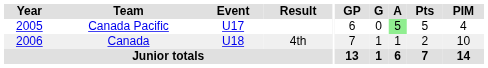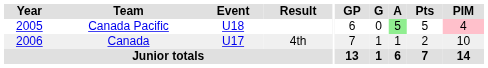 <table border="0" cellpadding="1" cellspacing="0" ID="Table3" style="text-align:center; width:40em">
 <tr ALIGN="centre" bgcolor="#e0e0e0">
 <th>Year</th>
 <th>Team</th>
 <th>Event</th>
 <th>Result</th>
 <th rowspan="99" bgcolor="#ffffff"></th>
 <th>GP</th>
 <th>G</th>
 <th>A</th>
 <th>Pts</th>
 <th>PIM</th>
 </tr>
 <tr>
 <td><a href='#'>2005</a></td>
 <td><a href='#'>Canada Pacific</a></td>
-<td><a href='#'>U17</a></td>
+<td><a href='#'>U18</a></td>
 <td></td>
 <td>6</td>
 <td>0</td>
 <td style="background: lightgreen;">5</td>
 <td>5</td>
-<td>4</td>
+<td style="background: pink;">4</td>
 </tr>
 <tr bgcolor="#f0f0f0">
 <td><a href='#'>2006</a></td>
 <td><a href='#'>Canada</a></td>
-<td><a href='#'>U18</a></td>
+<td><a href='#'>U17</a></td>
 <td>4th</td>
 <td>7</td>
 <td>1</td>
 <td>1</td>
 <td>2</td>
 <td>10</td>
 </tr>
 <tr ALIGN="centre" bgcolor="#e0e0e0">
 <th colspan=4>Junior totals</th>
 <th>13</th>
 <th>1</th>
 <th>6</th>
 <th>7</th>
 <th>14</th>
 </tr>
 </table>
